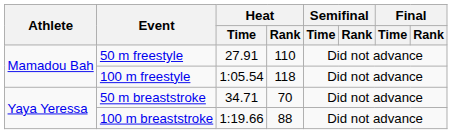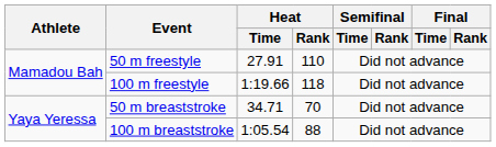 <table class="wikitable" style="text-align:center; font-size:90%">
 <tr>
 <th rowspan="2">Athlete</th>
 <th rowspan="2">Event</th>
 <th colspan="2">Heat</th>
 <th colspan="2">Semifinal</th>
 <th colspan="2">Final</th>
 </tr>
 <tr style="font-size:95%">
 <th>Time</th>
 <th>Rank</th>
 <th>Time</th>
 <th>Rank</th>
 <th>Time</th>
 <th>Rank</th>
 </tr>
 <tr>
 <td align=left rowspan=2><a href='#'>Mamadou Bah</a></td>
 <td align=left><a href='#'>50 m freestyle</a></td>
 <td>27.91</td>
 <td>110</td>
 <td colspan=4>Did not advance</td>
 </tr>
 <tr>
 <td align=left><a href='#'>100 m freestyle</a></td>
-<td>1:05.54</td>
+<td>1:19.66</td>
 <td>118</td>
 <td colspan=4>Did not advance</td>
 </tr>
 <tr>
 <td align=left rowspan=2><a href='#'>Yaya Yeressa</a></td>
 <td align=left><a href='#'>50 m breaststroke</a></td>
 <td>34.71</td>
 <td>70</td>
 <td colspan=4>Did not advance</td>
 </tr>
 <tr>
 <td align=left><a href='#'>100 m breaststroke</a></td>
-<td>1:19.66</td>
+<td>1:05.54</td>
 <td>88</td>
 <td colspan=4>Did not advance</td>
 </tr>
 </table>
